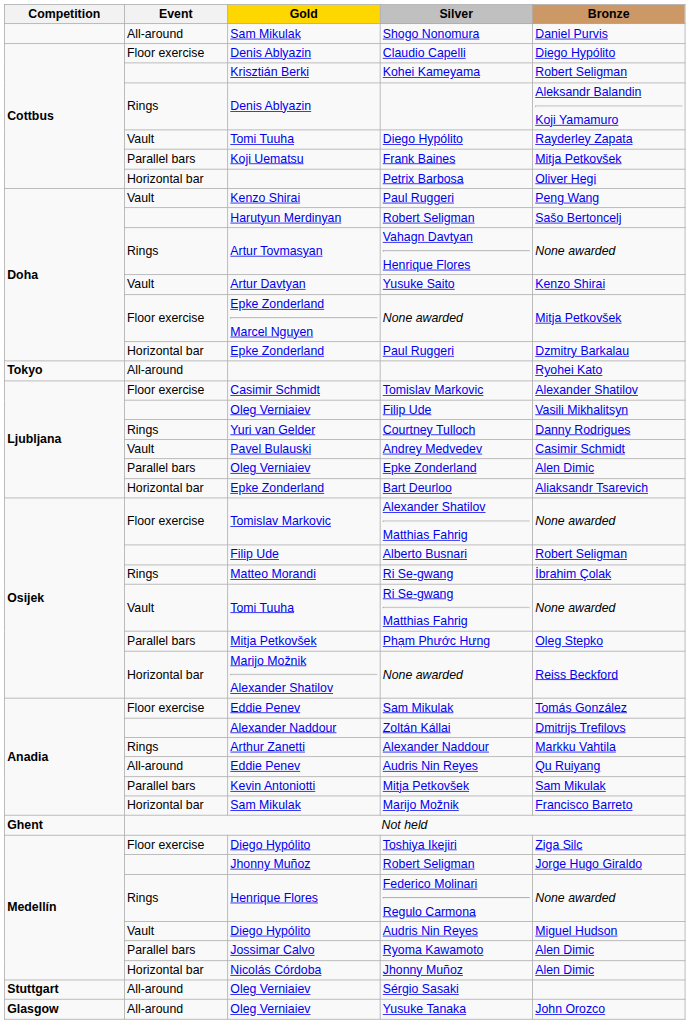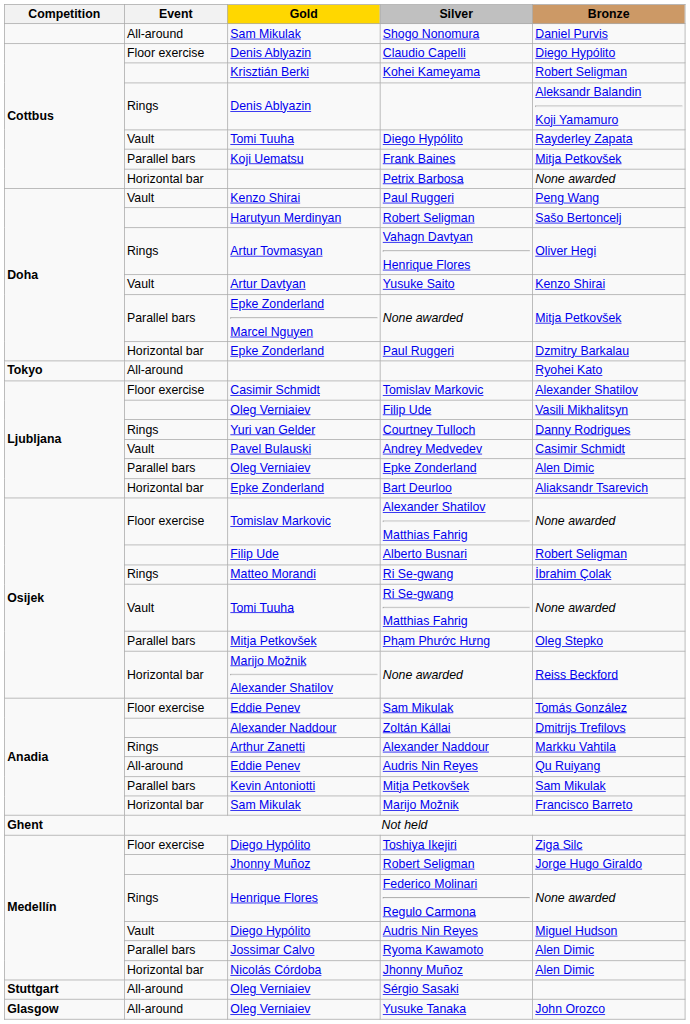 <table class="wikitable" style="width:70%;">
 <tr>
 <th style="text-align:center; width:5%;">Competition</th>
 <th style="text-align:center; width:5%;">Event</th>
 <td style="text-align:center; width:10%; background:gold;"><strong>Gold</strong></td>
 <td style="text-align:center; width:10%; background:silver;"><strong>Silver</strong></td>
 <td style="text-align:center; width:10%; background:#c96;"><strong>Bronze</strong></td>
 </tr>
 <tr>
 <td></td>
 <td>All-around</td>
 <td> <a href='#'>Sam Mikulak</a></td>
 <td> <a href='#'>Shogo Nonomura</a></td>
 <td> <a href='#'>Daniel Purvis</a></td>
 </tr>
 <tr>
 <td rowspan="6"><strong>Cottbus</strong> </td>
 <td>Floor exercise</td>
 <td> <a href='#'>Denis Ablyazin</a></td>
 <td> <a href='#'>Claudio Capelli</a></td>
 <td> <a href='#'>Diego Hypólito</a></td>
 </tr>
 <tr>
 <td></td>
 <td> <a href='#'>Krisztián Berki</a></td>
 <td> <a href='#'>Kohei Kameyama</a></td>
 <td> <a href='#'>Robert Seligman</a></td>
 </tr>
 <tr>
 <td>Rings</td>
 <td> <a href='#'>Denis Ablyazin</a></td>
 <td></td>
 <td> <a href='#'>Aleksandr Balandin</a> <hr>  <a href='#'>Koji Yamamuro</a></td>
 </tr>
 <tr>
 <td>Vault</td>
 <td> <a href='#'>Tomi Tuuha</a></td>
 <td> <a href='#'>Diego Hypólito</a></td>
 <td> <a href='#'>Rayderley Zapata</a></td>
 </tr>
 <tr>
 <td>Parallel bars</td>
 <td> <a href='#'>Koji Uematsu</a></td>
 <td> <a href='#'>Frank Baines</a></td>
 <td> <a href='#'>Mitja Petkovšek</a></td>
 </tr>
 <tr>
 <td>Horizontal bar</td>
 <td></td>
 <td> <a href='#'>Petrix Barbosa</a></td>
-<td> <a href='#'>Oliver Hegi</a></td>
+<td><em>None awarded</em></td>
 </tr>
 <tr>
 <td rowspan="6"><strong>Doha</strong> </td>
 <td>Vault</td>
 <td> <a href='#'>Kenzo Shirai</a></td>
 <td> <a href='#'>Paul Ruggeri</a></td>
 <td> <a href='#'>Peng Wang</a></td>
 </tr>
 <tr>
 <td></td>
 <td> <a href='#'>Harutyun Merdinyan</a></td>
 <td> <a href='#'>Robert Seligman</a></td>
 <td> <a href='#'>Sašo Bertoncelj</a></td>
 </tr>
 <tr>
 <td>Rings</td>
 <td> <a href='#'>Artur Tovmasyan</a></td>
 <td> <a href='#'>Vahagn Davtyan</a> <hr>  <a href='#'>Henrique Flores</a></td>
-<td><em>None awarded</em></td>
+<td> <a href='#'>Oliver Hegi</a></td>
 </tr>
 <tr>
 <td>Vault</td>
 <td> <a href='#'>Artur Davtyan</a></td>
 <td> <a href='#'>Yusuke Saito</a></td>
 <td> <a href='#'>Kenzo Shirai</a></td>
 </tr>
 <tr>
-<td>Floor exercise</td>
+<td>Parallel bars</td>
 <td> <a href='#'>Epke Zonderland</a> <hr>  <a href='#'>Marcel Nguyen</a></td>
 <td><em>None awarded</em></td>
 <td> <a href='#'>Mitja Petkovšek</a></td>
 </tr>
 <tr>
 <td>Horizontal bar</td>
 <td> <a href='#'>Epke Zonderland</a></td>
 <td> <a href='#'>Paul Ruggeri</a></td>
 <td> <a href='#'>Dzmitry Barkalau</a></td>
 </tr>
 <tr>
 <td><strong>Tokyo</strong> </td>
 <td>All-around</td>
 <td></td>
 <td></td>
 <td> <a href='#'>Ryohei Kato</a></td>
 </tr>
 <tr>
 <td rowspan="6"><strong>Ljubljana</strong> </td>
 <td>Floor exercise</td>
 <td> <a href='#'>Casimir Schmidt</a></td>
 <td> <a href='#'>Tomislav Markovic</a></td>
 <td> <a href='#'>Alexander Shatilov</a></td>
 </tr>
 <tr>
 <td></td>
 <td> <a href='#'>Oleg Verniaiev</a></td>
 <td> <a href='#'>Filip Ude</a></td>
 <td> <a href='#'>Vasili Mikhalitsyn</a></td>
 </tr>
 <tr>
 <td>Rings</td>
 <td> <a href='#'>Yuri van Gelder</a></td>
 <td> <a href='#'>Courtney Tulloch</a></td>
 <td> <a href='#'>Danny Rodrigues</a></td>
 </tr>
 <tr>
 <td>Vault</td>
 <td> <a href='#'>Pavel Bulauski</a></td>
 <td> <a href='#'>Andrey Medvedev</a></td>
 <td> <a href='#'>Casimir Schmidt</a></td>
 </tr>
 <tr>
 <td>Parallel bars</td>
 <td> <a href='#'>Oleg Verniaiev</a></td>
 <td> <a href='#'>Epke Zonderland</a></td>
 <td> <a href='#'>Alen Dimic</a></td>
 </tr>
 <tr>
 <td>Horizontal bar</td>
 <td> <a href='#'>Epke Zonderland</a></td>
 <td> <a href='#'>Bart Deurloo</a></td>
 <td> <a href='#'>Aliaksandr Tsarevich</a></td>
 </tr>
 <tr>
 <td rowspan="6"><strong>Osijek</strong> </td>
 <td>Floor exercise</td>
 <td> <a href='#'>Tomislav Markovic</a></td>
 <td> <a href='#'>Alexander Shatilov</a> <hr>  <a href='#'>Matthias Fahrig</a></td>
 <td><em>None awarded</em></td>
 </tr>
 <tr>
 <td></td>
 <td> <a href='#'>Filip Ude</a></td>
 <td> <a href='#'>Alberto Busnari</a></td>
 <td> <a href='#'>Robert Seligman</a></td>
 </tr>
 <tr>
 <td>Rings</td>
 <td> <a href='#'>Matteo Morandi</a></td>
 <td> <a href='#'>Ri Se-gwang</a></td>
 <td> <a href='#'>İbrahim Çolak</a></td>
 </tr>
 <tr>
 <td>Vault</td>
 <td> <a href='#'>Tomi Tuuha</a></td>
 <td> <a href='#'>Ri Se-gwang</a> <hr>  <a href='#'>Matthias Fahrig</a></td>
 <td><em>None awarded</em></td>
 </tr>
 <tr>
 <td>Parallel bars</td>
 <td> <a href='#'>Mitja Petkovšek</a></td>
 <td> <a href='#'>Phạm Phước Hưng</a></td>
 <td> <a href='#'>Oleg Stepko</a></td>
 </tr>
 <tr>
 <td>Horizontal bar</td>
 <td> <a href='#'>Marijo Možnik</a> <hr>  <a href='#'>Alexander Shatilov</a></td>
 <td><em>None awarded</em></td>
 <td> <a href='#'>Reiss Beckford</a></td>
 </tr>
 <tr>
 <td rowspan="6"><strong>Anadia</strong> </td>
 <td>Floor exercise</td>
 <td> <a href='#'>Eddie Penev</a></td>
 <td> <a href='#'>Sam Mikulak</a></td>
 <td> <a href='#'>Tomás González</a></td>
 </tr>
 <tr>
 <td></td>
 <td> <a href='#'>Alexander Naddour</a></td>
 <td> <a href='#'>Zoltán Kállai</a></td>
 <td> <a href='#'>Dmitrijs Trefilovs</a></td>
 </tr>
 <tr>
 <td>Rings</td>
 <td> <a href='#'>Arthur Zanetti</a></td>
 <td> <a href='#'>Alexander Naddour</a></td>
 <td> <a href='#'>Markku Vahtila</a></td>
 </tr>
 <tr>
 <td>All-around</td>
 <td> <a href='#'>Eddie Penev</a></td>
 <td> <a href='#'>Audris Nin Reyes</a></td>
 <td> <a href='#'>Qu Ruiyang</a></td>
 </tr>
 <tr>
 <td>Parallel bars</td>
 <td> <a href='#'>Kevin Antoniotti</a></td>
 <td> <a href='#'>Mitja Petkovšek</a></td>
 <td> <a href='#'>Sam Mikulak</a></td>
 </tr>
 <tr>
 <td>Horizontal bar</td>
 <td> <a href='#'>Sam Mikulak</a></td>
 <td> <a href='#'>Marijo Možnik</a></td>
 <td> <a href='#'>Francisco Barreto</a></td>
 </tr>
 <tr>
 <td><strong>Ghent</strong></td>
 <td colspan=4 align=center><em>Not held</em></td>
 </tr>
 <tr>
 <td rowspan="6"><strong>Medellín</strong> </td>
 <td>Floor exercise</td>
 <td> <a href='#'>Diego Hypólito</a></td>
 <td> <a href='#'>Toshiya Ikejiri</a></td>
 <td> <a href='#'>Ziga Silc</a></td>
 </tr>
 <tr>
 <td></td>
 <td> <a href='#'>Jhonny Muñoz</a></td>
 <td> <a href='#'>Robert Seligman</a></td>
 <td> <a href='#'>Jorge Hugo Giraldo</a></td>
 </tr>
 <tr>
 <td>Rings</td>
 <td> <a href='#'>Henrique Flores</a></td>
 <td> <a href='#'>Federico Molinari</a> <hr>  <a href='#'>Regulo Carmona</a></td>
 <td><em>None awarded</em></td>
 </tr>
 <tr>
 <td>Vault</td>
 <td> <a href='#'>Diego Hypólito</a></td>
 <td> <a href='#'>Audris Nin Reyes</a></td>
 <td> <a href='#'>Miguel Hudson</a></td>
 </tr>
 <tr>
 <td>Parallel bars</td>
 <td> <a href='#'>Jossimar Calvo</a></td>
 <td> <a href='#'>Ryoma Kawamoto</a></td>
 <td> <a href='#'>Alen Dimic</a></td>
 </tr>
 <tr>
 <td>Horizontal bar</td>
 <td> <a href='#'>Nicolás Córdoba</a></td>
 <td> <a href='#'>Jhonny Muñoz</a></td>
 <td> <a href='#'>Alen Dimic</a></td>
 </tr>
 <tr>
 <td><strong>Stuttgart</strong> </td>
 <td>All-around</td>
 <td> <a href='#'>Oleg Verniaiev</a></td>
 <td> <a href='#'>Sérgio Sasaki</a></td>
 <td></td>
 </tr>
 <tr>
 <td><strong>Glasgow</strong> </td>
 <td>All-around</td>
 <td> <a href='#'>Oleg Verniaiev</a></td>
 <td> <a href='#'>Yusuke Tanaka</a></td>
 <td> <a href='#'>John Orozco</a></td>
 </tr>
 </table>
